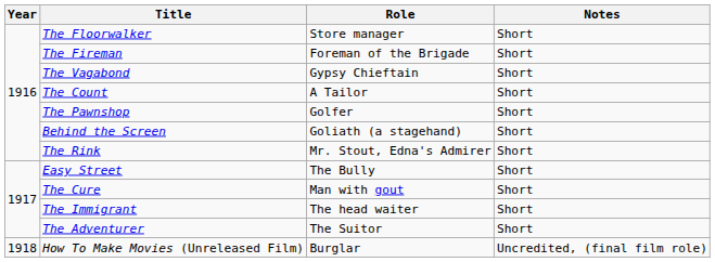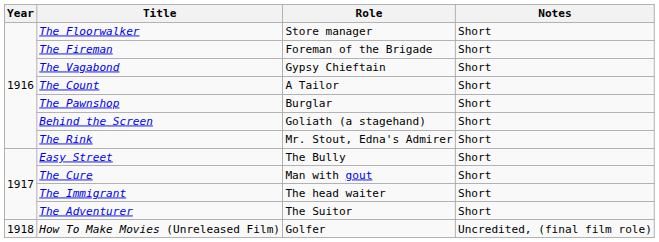 <table class="wikitable" style="font-size: 95%;">
 <tr>
 <th>Year</th>
 <th>Title</th>
 <th>Role</th>
 <th>Notes</th>
 </tr>
 <tr>
 <td rowspan= 7>1916</td>
 <td><em><a href='#'>The Floorwalker</a></em></td>
 <td>Store manager</td>
 <td>Short</td>
 </tr>
 <tr>
 <td><em><a href='#'>The Fireman</a></em></td>
 <td>Foreman of the Brigade</td>
 <td>Short</td>
 </tr>
 <tr>
 <td><em><a href='#'>The Vagabond</a></em></td>
 <td>Gypsy Chieftain</td>
 <td>Short</td>
 </tr>
 <tr>
 <td><em><a href='#'>The Count</a></em></td>
 <td>A Tailor</td>
 <td>Short</td>
 </tr>
 <tr>
 <td><em><a href='#'>The Pawnshop</a></em></td>
-<td>Golfer</td>
+<td>Burglar</td>
 <td>Short</td>
 </tr>
 <tr>
 <td><em><a href='#'>Behind the Screen</a></em></td>
 <td>Goliath (a stagehand)</td>
 <td>Short</td>
 </tr>
 <tr>
 <td><em><a href='#'>The Rink</a></em></td>
 <td>Mr. Stout, Edna's Admirer</td>
 <td>Short</td>
 </tr>
 <tr>
 <td rowspan= 4>1917</td>
 <td><em><a href='#'>Easy Street</a></em></td>
 <td>The Bully</td>
 <td>Short</td>
 </tr>
 <tr>
 <td><em><a href='#'>The Cure</a></em></td>
 <td>Man with <a href='#'>gout</a></td>
 <td>Short</td>
 </tr>
 <tr>
 <td><em><a href='#'>The Immigrant</a></em></td>
 <td>The head waiter</td>
 <td>Short</td>
 </tr>
 <tr>
 <td><em><a href='#'>The Adventurer</a></em></td>
 <td>The Suitor</td>
 <td>Short</td>
 </tr>
 <tr>
 <td rowspan=7>1918</td>
 <td><em>How To Make Movies</em> (Unreleased Film)</td>
-<td>Burglar</td>
+<td>Golfer</td>
 <td>Uncredited, (final film role)</td>
 </tr>
 </table>
